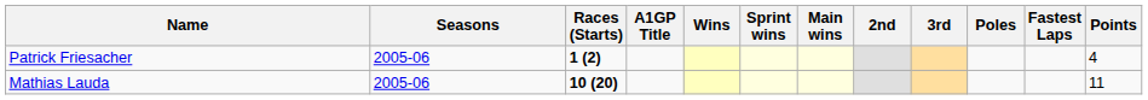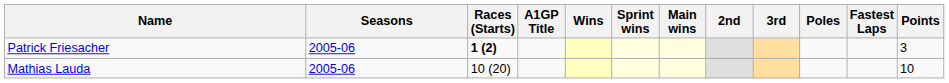 <table class="wikitable sortable" style="font-size: 85%" width="80%">
 <tr>
 <th>Name</th>
 <th>Seasons</th>
 <th width="5%">Races<br>(Starts)</th>
 <th width="5%">A1GP Title</th>
 <th width="5%">Wins</th>
 <th width="5%">Sprint<br>wins</th>
 <th width="5%">Main<br>wins</th>
 <th width="5%">2nd</th>
 <th width="5%">3rd</th>
 <th width="5%">Poles</th>
 <th width="5%">Fastest<br>Laps</th>
 <th width="5%">Points</th>
 </tr>
 <tr>
 <td><a href='#'>Patrick Friesacher</a></td>
 <td><a href='#'>2005-06</a></td>
 <td><strong>1 (2)</strong></td>
 <td></td>
 <td style="background:#FFFFBF;"></td>
 <td style="background:#FFFFDF;"></td>
 <td style="background:#FFFFDF;"></td>
 <td style="background:#DFDFDF;"></td>
 <td style="background:#FFDF9F;"></td>
 <td></td>
 <td></td>
-<td>4</td>
+<td>3</td>
 </tr>
 <tr>
 <td><a href='#'>Mathias Lauda</a></td>
 <td><a href='#'>2005-06</a></td>
-<td><strong>10 (20)</strong></td>
+<td>10 (20)</td>
 <td></td>
 <td style="background:#FFFFBF;"></td>
 <td style="background:#FFFFDF;"></td>
 <td style="background:#FFFFDF;"></td>
 <td style="background:#DFDFDF;"></td>
 <td style="background:#FFDF9F;"></td>
 <td></td>
 <td></td>
-<td>11</td>
+<td>10</td>
 </tr>
 </table>
